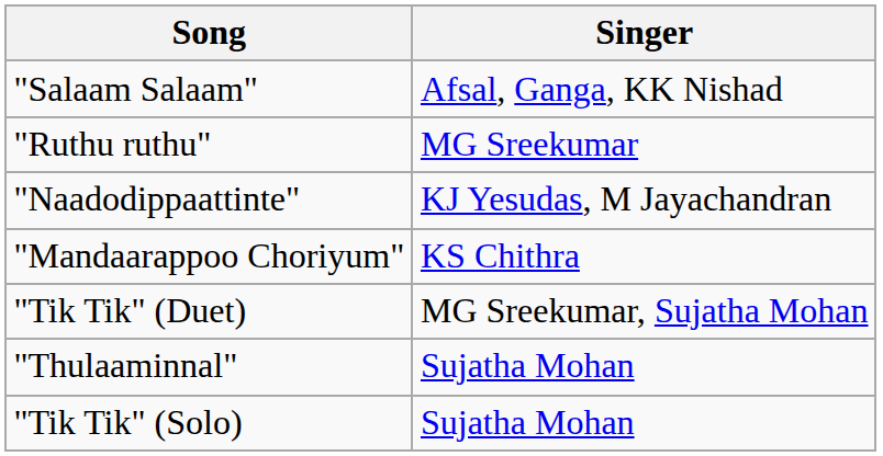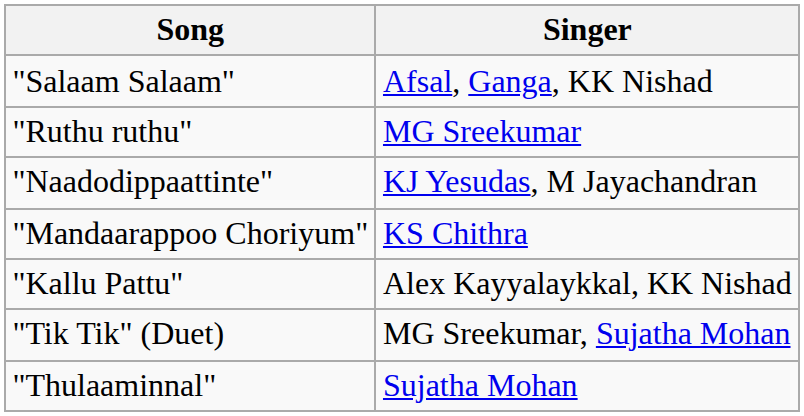 <table class="wikitable">
 <tr>
 <th>Song</th>
 <th>Singer</th>
 </tr>
 <tr>
 <td>"Salaam Salaam"</td>
 <td><a href='#'>Afsal</a>, <a href='#'>Ganga</a>, KK Nishad</td>
 </tr>
 <tr>
 <td>"Ruthu ruthu"</td>
 <td><a href='#'>MG Sreekumar</a></td>
 </tr>
 <tr>
 <td>"Naadodippaattinte"</td>
 <td><a href='#'>KJ Yesudas</a>, M Jayachandran</td>
 </tr>
 <tr>
 <td>"Mandaarappoo Choriyum"</td>
 <td><a href='#'>KS Chithra</a></td>
 </tr>
 <tr>
+<td>"Kallu Pattu"</td>
+<td>Alex Kayyalaykkal, KK Nishad</td>
+</tr>
+<tr>
 <td>"Tik Tik" (Duet)</td>
 <td>MG Sreekumar, <a href='#'>Sujatha Mohan</a></td>
 </tr>
 <tr>
 <td>"Thulaaminnal"</td>
 <td><a href='#'>Sujatha Mohan</a></td>
 </tr>
-<tr>
-<td>"Tik Tik" (Solo)</td>
-<td><a href='#'>Sujatha Mohan</a></td>
-</tr>
 </table>
